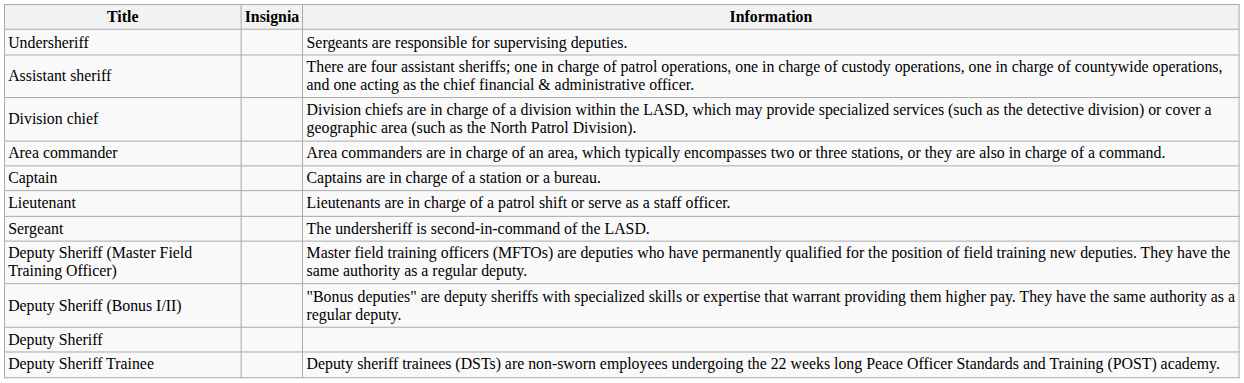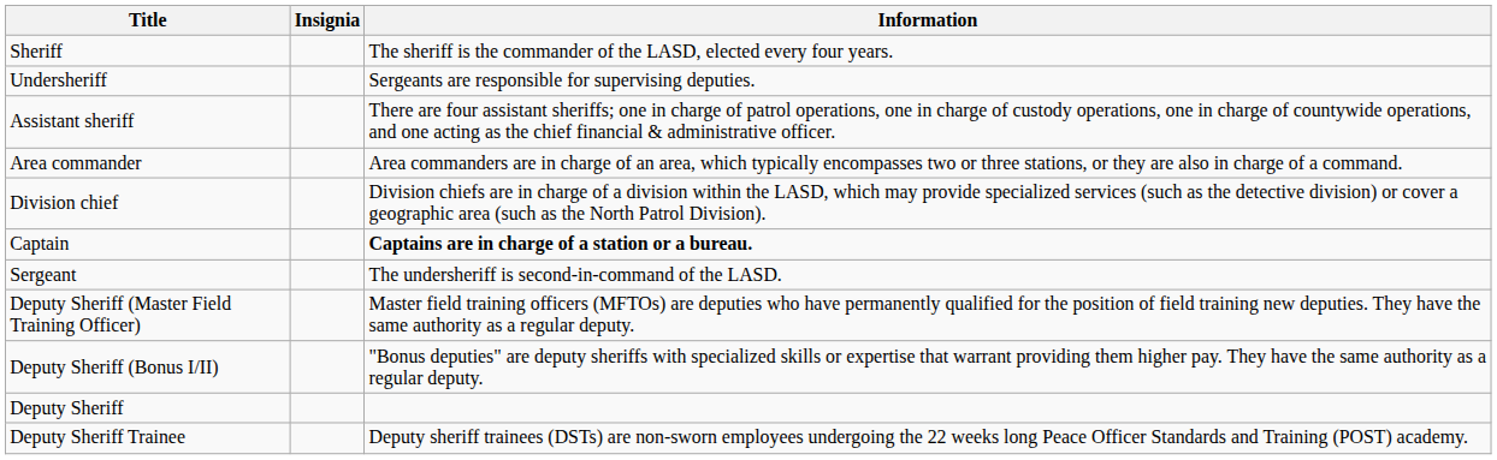 <table class="wikitable">
 <tr>
 <th>Title</th>
 <th>Insignia</th>
 <th>Information</th>
+</tr>
+<tr>
+<td>Sheriff</td>
+<td></td>
+<td>The sheriff is the commander of the LASD, elected every four years.</td>
 </tr>
 <tr>
 <td>Undersheriff</td>
 <td></td>
 <td>Sergeants are responsible for supervising deputies.</td>
 </tr>
 <tr>
 <td>Assistant sheriff</td>
 <td></td>
 <td>There are four assistant sheriffs; one in charge of patrol operations, one in charge of custody operations, one in charge of countywide operations, and one acting as the chief financial & administrative officer.</td>
 </tr>
 <tr>
+<td>Area commander</td>
+<td></td>
+<td>Area commanders are in charge of an area, which typically encompasses two or three stations, or they are also in charge of a command.</td>
+</tr>
+<tr>
 <td>Division chief</td>
 <td></td>
 <td>Division chiefs are in charge of a division within the LASD, which may provide specialized services (such as the detective division) or cover a geographic area (such as the North Patrol Division).</td>
 </tr>
 <tr>
-<td>Area commander</td>
-<td></td>
-<td>Area commanders are in charge of an area, which typically encompasses two or three stations, or they are also in charge of a command.</td>
-</tr>
-<tr>
 <td>Captain</td>
 <td></td>
-<td>Captains are in charge of a station or a bureau.</td>
-</tr>
-<tr>
-<td>Lieutenant</td>
-<td></td>
-<td>Lieutenants are in charge of a patrol shift or serve as a staff officer.</td>
+<td><strong>Captains are in charge of a station or a bureau.</strong></td>
 </tr>
 <tr>
 <td>Sergeant</td>
 <td></td>
 <td>The undersheriff is second-in-command of the LASD.</td>
 </tr>
 <tr>
 <td>Deputy Sheriff (Master Field Training Officer)</td>
 <td></td>
 <td>Master field training officers (MFTOs) are deputies who have permanently qualified for the position of field training new deputies. They have the same authority as a regular deputy.</td>
 </tr>
 <tr>
 <td>Deputy Sheriff (Bonus I/II)</td>
 <td></td>
 <td>"Bonus deputies" are deputy sheriffs with specialized skills or expertise that warrant providing them higher pay. They have the same authority as a regular deputy.</td>
 </tr>
 <tr>
 <td>Deputy Sheriff</td>
 <td></td>
 <td></td>
 </tr>
 <tr>
 <td>Deputy Sheriff Trainee</td>
 <td></td>
 <td>Deputy sheriff trainees (DSTs) are non-sworn employees undergoing the 22 weeks long Peace Officer Standards and Training (POST) academy.</td>
 </tr>
 </table>
